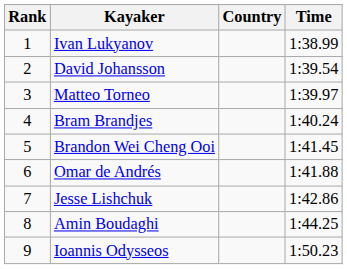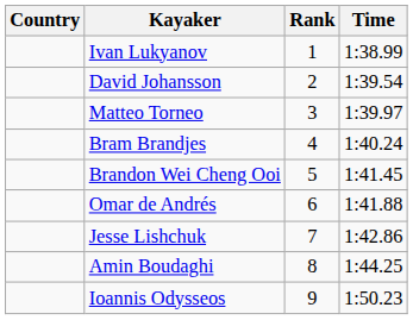 <table class="wikitable" style="text-align:center">
 <tr>
+<th>Country</th>
+<th>Kayaker</th>
 <th>Rank</th>
-<th>Kayaker</th>
-<th>Country</th>
 <th>Time</th>
 </tr>
 <tr>
+<td align="left"></td>
+<td align="left"><a href='#'>Ivan Lukyanov</a></td>
 <td>1</td>
-<td align="left"><a href='#'>Ivan Lukyanov</a></td>
-<td align="left"></td>
 <td>1:38.99</td>
 </tr>
 <tr>
+<td align="left"></td>
+<td align="left"><a href='#'>David Johansson</a></td>
 <td>2</td>
-<td align="left"><a href='#'>David Johansson</a></td>
-<td align="left"></td>
 <td>1:39.54</td>
 </tr>
 <tr>
+<td align="left"></td>
+<td align="left"><a href='#'>Matteo Torneo</a></td>
 <td>3</td>
-<td align="left"><a href='#'>Matteo Torneo</a></td>
-<td align="left"></td>
 <td>1:39.97</td>
 </tr>
 <tr>
+<td align="left"></td>
+<td align="left"><a href='#'>Bram Brandjes</a></td>
 <td>4</td>
-<td align="left"><a href='#'>Bram Brandjes</a></td>
-<td align="left"></td>
 <td>1:40.24</td>
 </tr>
 <tr>
+<td align="left"></td>
+<td align="left"><a href='#'>Brandon Wei Cheng Ooi</a></td>
 <td>5</td>
-<td align="left"><a href='#'>Brandon Wei Cheng Ooi</a></td>
-<td align="left"></td>
 <td>1:41.45</td>
 </tr>
 <tr>
+<td align="left"></td>
+<td align="left"><a href='#'>Omar de Andrés</a></td>
 <td>6</td>
-<td align="left"><a href='#'>Omar de Andrés</a></td>
-<td align="left"></td>
 <td>1:41.88</td>
 </tr>
 <tr>
+<td align="left"></td>
+<td align="left"><a href='#'>Jesse Lishchuk</a></td>
 <td>7</td>
-<td align="left"><a href='#'>Jesse Lishchuk</a></td>
-<td align="left"></td>
 <td>1:42.86</td>
 </tr>
 <tr>
+<td align="left"></td>
+<td align="left"><a href='#'>Amin Boudaghi</a></td>
 <td>8</td>
-<td align="left"><a href='#'>Amin Boudaghi</a></td>
-<td align="left"></td>
 <td>1:44.25</td>
 </tr>
 <tr>
+<td align="left"></td>
+<td align="left"><a href='#'>Ioannis Odysseos</a></td>
 <td>9</td>
-<td align="left"><a href='#'>Ioannis Odysseos</a></td>
-<td align="left"></td>
 <td>1:50.23</td>
 </tr>
 </table>
